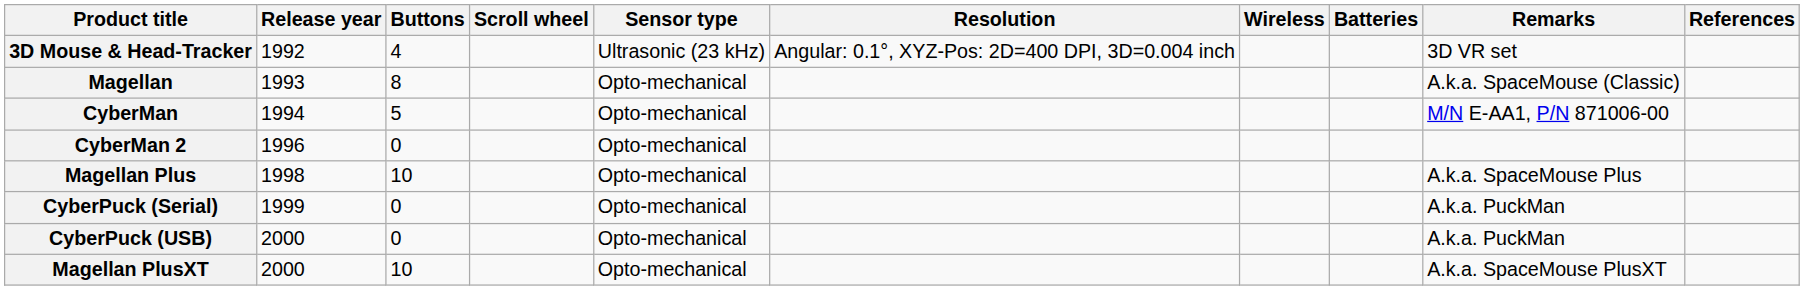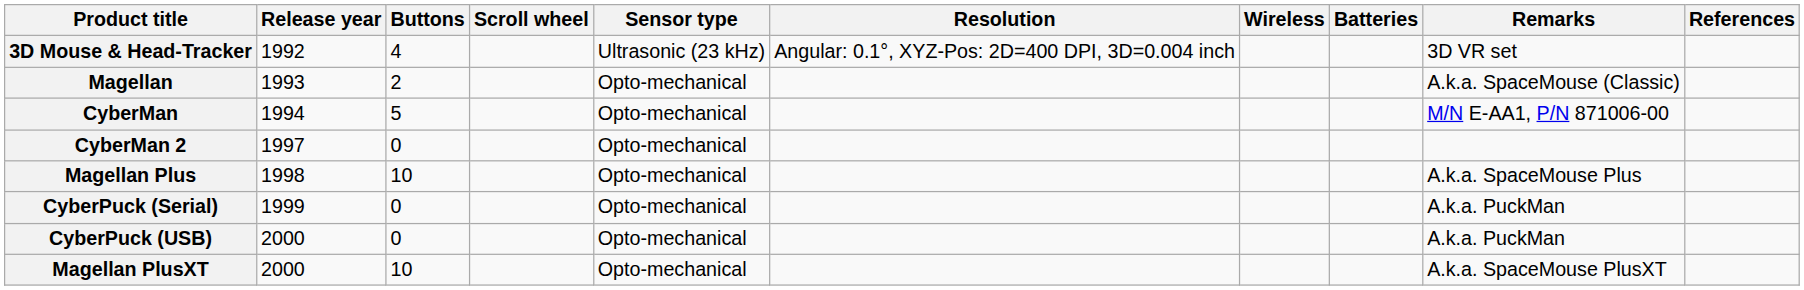 <table class="wikitable sortable">
 <tr>
 <th>Product title</th>
 <th>Release year </th>
 <th>Buttons</th>
 <th>Scroll wheel</th>
 <th>Sensor type</th>
 <th>Resolution</th>
 <th>Wireless</th>
 <th>Batteries</th>
 <th>Remarks</th>
 <th>References</th>
 </tr>
 <tr>
 <th>3D Mouse & Head-Tracker</th>
 <td>1992</td>
 <td>4</td>
 <td></td>
 <td>Ultrasonic (23 kHz)</td>
 <td>Angular: 0.1°, XYZ-Pos: 2D=400 DPI, 3D=0.004 inch</td>
 <td></td>
 <td></td>
 <td>3D VR set</td>
 <td></td>
 </tr>
 <tr>
 <th>Magellan</th>
 <td>1993</td>
-<td>8 </td>
+<td>2 </td>
 <td></td>
 <td>Opto-mechanical</td>
 <td></td>
 <td></td>
 <td></td>
 <td>A.k.a. SpaceMouse (Classic)</td>
 <td></td>
 </tr>
 <tr>
 <th>CyberMan</th>
 <td>1994</td>
 <td>5</td>
 <td></td>
 <td>Opto-mechanical</td>
 <td></td>
 <td></td>
 <td></td>
 <td><a href='#'>M/N</a> E-AA1, <a href='#'>P/N</a> 871006-00</td>
 <td></td>
 </tr>
 <tr>
 <th>CyberMan 2</th>
-<td>1996</td>
+<td>1997</td>
 <td>0</td>
 <td></td>
 <td>Opto-mechanical</td>
 <td></td>
 <td></td>
 <td></td>
 <td></td>
 <td></td>
 </tr>
 <tr>
 <th>Magellan Plus</th>
 <td>1998</td>
 <td>10 </td>
 <td></td>
 <td>Opto-mechanical</td>
 <td></td>
 <td></td>
 <td></td>
 <td>A.k.a. SpaceMouse Plus</td>
 <td></td>
 </tr>
 <tr>
 <th>CyberPuck (Serial)</th>
 <td>1999</td>
 <td>0 </td>
 <td></td>
 <td>Opto-mechanical</td>
 <td></td>
 <td></td>
 <td></td>
 <td>A.k.a. PuckMan</td>
 <td></td>
 </tr>
 <tr>
 <th>CyberPuck (USB)</th>
 <td>2000</td>
 <td>0 </td>
 <td></td>
 <td>Opto-mechanical</td>
 <td></td>
 <td></td>
 <td></td>
 <td>A.k.a. PuckMan</td>
 <td></td>
 </tr>
 <tr>
 <th>Magellan PlusXT</th>
 <td>2000</td>
 <td>10 </td>
 <td></td>
 <td>Opto-mechanical</td>
 <td></td>
 <td></td>
 <td></td>
 <td>A.k.a. SpaceMouse PlusXT</td>
 <td></td>
 </tr>
 </table>
